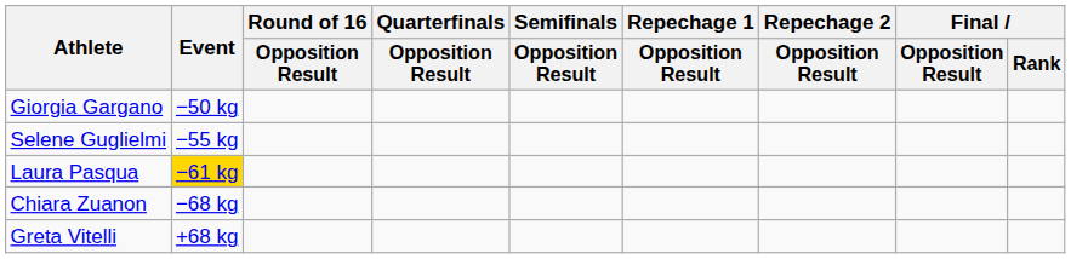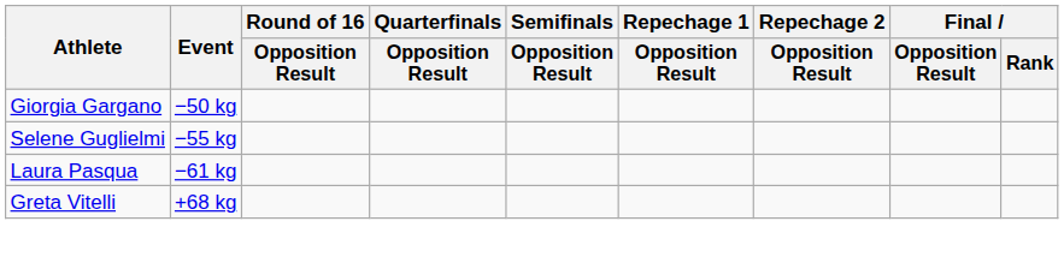 <table class="wikitable" style="font-size:90%">
 <tr>
 <th rowspan="2">Athlete</th>
 <th rowspan="2">Event</th>
 <th>Round of 16</th>
 <th>Quarterfinals</th>
 <th>Semifinals</th>
 <th>Repechage 1</th>
 <th>Repechage 2</th>
 <th colspan=2>Final / </th>
 </tr>
 <tr style="font-size:95%">
 <th>Opposition<br>Result</th>
 <th>Opposition<br>Result</th>
 <th>Opposition<br>Result</th>
 <th>Opposition<br>Result</th>
 <th>Opposition<br>Result</th>
 <th>Opposition<br>Result</th>
 <th>Rank</th>
 </tr>
 <tr align=center>
 <td align=left><a href='#'>Giorgia Gargano</a></td>
 <td align=left><a href='#'>−50 kg</a></td>
 <td></td>
 <td></td>
 <td></td>
 <td></td>
 <td></td>
 <td></td>
 <td></td>
 </tr>
 <tr align=center>
 <td align=left><a href='#'>Selene Guglielmi</a></td>
 <td align=left><a href='#'>−55 kg</a></td>
 <td></td>
 <td></td>
 <td></td>
 <td></td>
 <td></td>
 <td></td>
 <td></td>
 </tr>
 <tr align=center>
 <td align=left><a href='#'>Laura Pasqua</a></td>
-<td align=left style="background: gold;"><a href='#'>−61 kg</a></td>
-<td></td>
-<td></td>
-<td></td>
-<td></td>
-<td></td>
-<td></td>
-<td></td>
-</tr>
-<tr align=center>
-<td align=left><a href='#'>Chiara Zuanon</a></td>
-<td align=left><a href='#'>−68 kg</a></td>
+<td align=left><a href='#'>−61 kg</a></td>
 <td></td>
 <td></td>
 <td></td>
 <td></td>
 <td></td>
 <td></td>
 <td></td>
 </tr>
 <tr align=center>
 <td align=left><a href='#'>Greta Vitelli</a></td>
 <td align=left><a href='#'>+68 kg</a></td>
 <td></td>
 <td></td>
 <td></td>
 <td></td>
 <td></td>
 <td></td>
 <td></td>
 </tr>
 </table>
